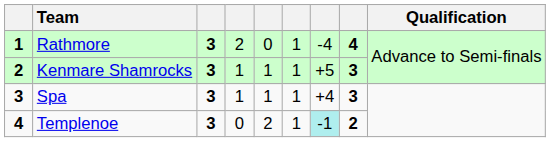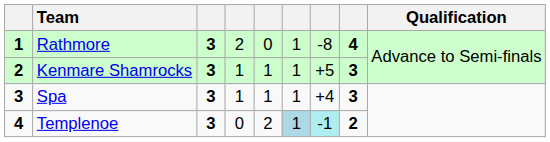 <table class="wikitable" style="text-align:center">
 <tr>
 <th width="20"></th>
 <th width="150" style="text-align:left;">Team</th>
 <th width="20"></th>
 <th width="20"></th>
 <th width="20"></th>
 <th width="20"></th>
 <th width="20"></th>
 <th width="20"></th>
 <th>Qualification</th>
 </tr>
 <tr style="background:#ccffcc">
 <td><strong>1</strong></td>
 <td align="left"> <a href='#'>Rathmore</a></td>
 <td><strong>3</strong></td>
 <td>2</td>
 <td>0</td>
 <td>1</td>
-<td>-4</td>
+<td>-8</td>
 <td><strong>4</strong></td>
 <td rowspan="2">Advance to Semi-finals</td>
 </tr>
 <tr style="background:#ccffcc">
 <td><strong>2</strong></td>
 <td align="left"> <a href='#'>Kenmare Shamrocks</a></td>
 <td><strong>3</strong></td>
 <td>1</td>
 <td>1</td>
 <td>1</td>
 <td>+5</td>
 <td><strong>3</strong></td>
 </tr>
 <tr>
 <td><strong>3</strong></td>
 <td align="left"> <a href='#'>Spa</a></td>
 <td><strong>3</strong></td>
 <td>1</td>
 <td>1</td>
 <td>1</td>
 <td>+4</td>
 <td><strong>3</strong></td>
 <td rowspan="2"></td>
 </tr>
 <tr>
 <td><strong>4</strong></td>
 <td align="left"> <a href='#'>Templenoe</a></td>
 <td><strong>3</strong></td>
 <td>0</td>
 <td>2</td>
-<td>1</td>
+<td style="background: lightblue;">1</td>
 <td style="background: paleturquoise;">-1</td>
 <td><strong>2</strong></td>
 </tr>
 </table>
